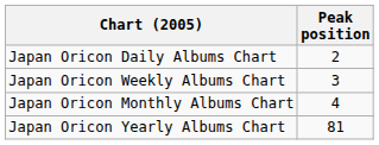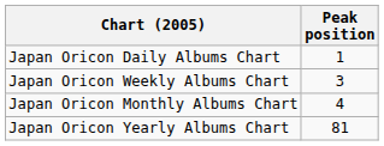 <table class="wikitable sortable">
 <tr>
 <th>Chart (2005)</th>
 <th>Peak<br>position</th>
 </tr>
 <tr>
 <td>Japan Oricon Daily Albums Chart</td>
-<td align="center">2</td>
+<td align="center">1</td>
 </tr>
 <tr>
 <td>Japan Oricon Weekly Albums Chart</td>
 <td align="center">3</td>
 </tr>
 <tr>
 <td>Japan Oricon Monthly Albums Chart</td>
 <td align="center">4</td>
 </tr>
 <tr>
 <td>Japan Oricon Yearly Albums Chart</td>
 <td align="center">81</td>
 </tr>
 </table>
